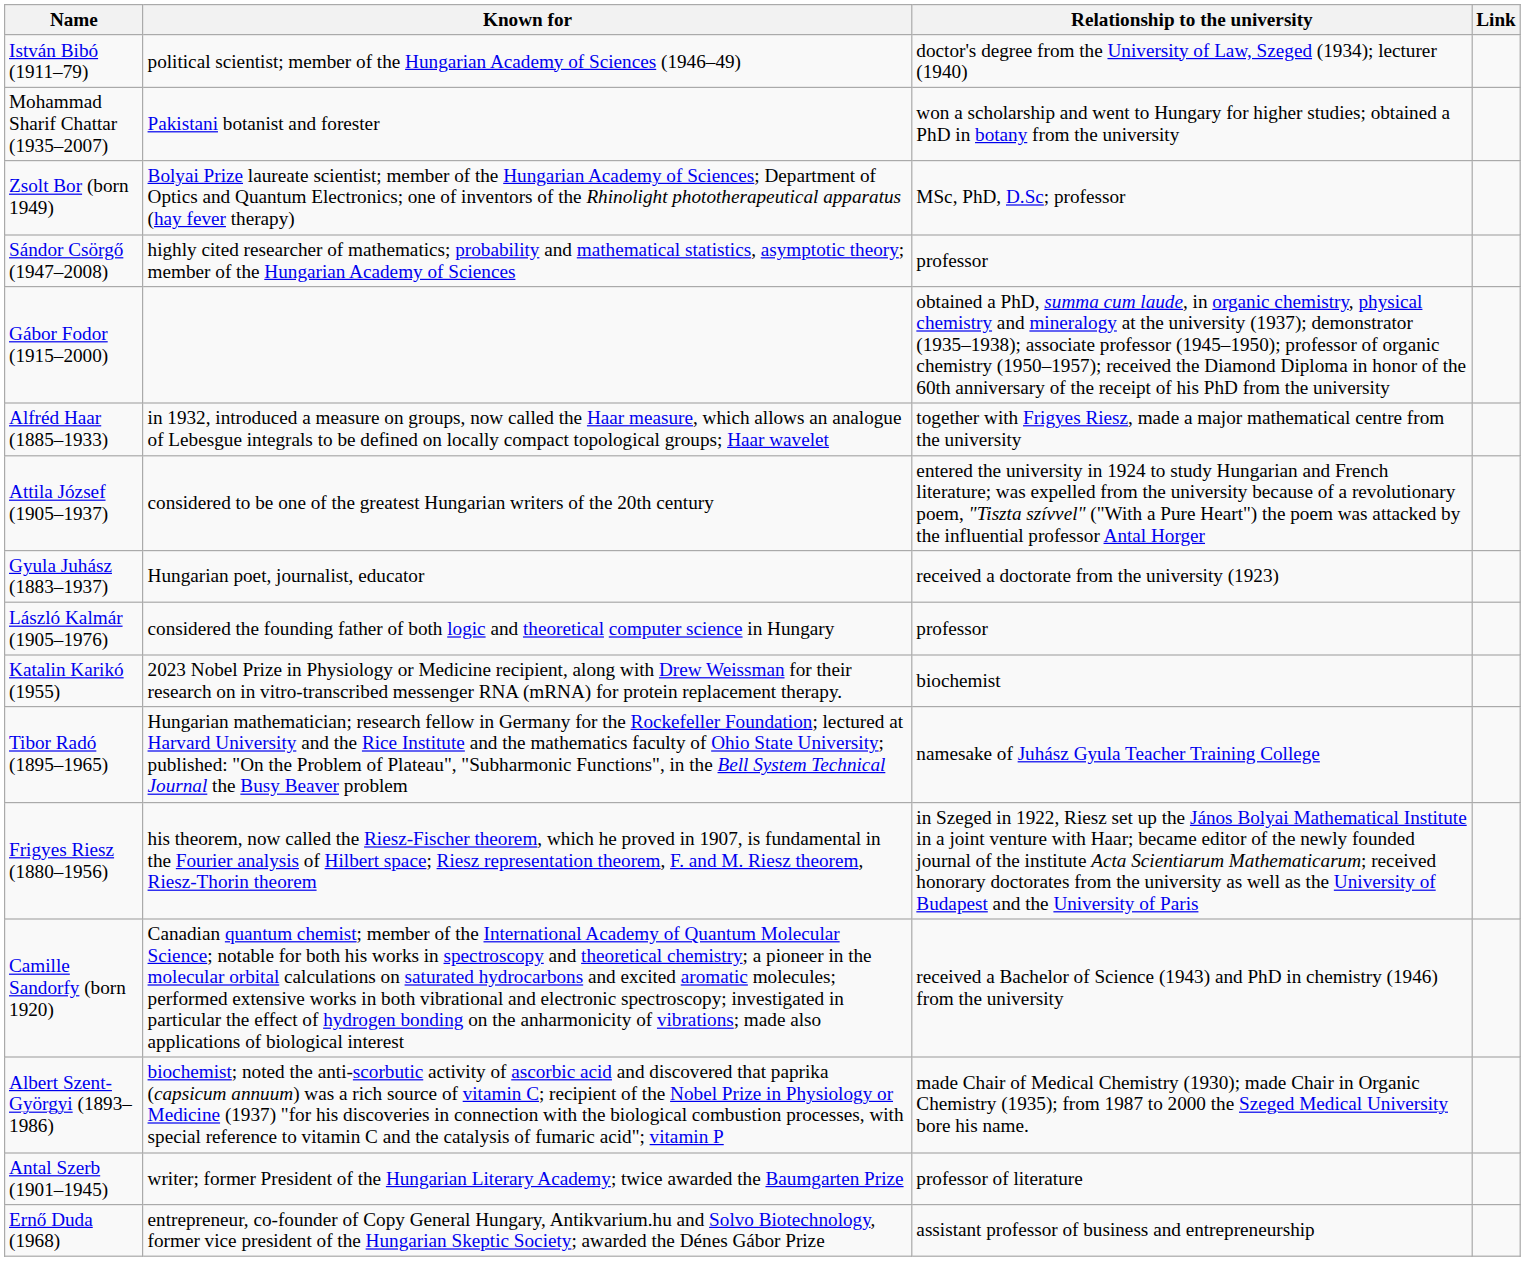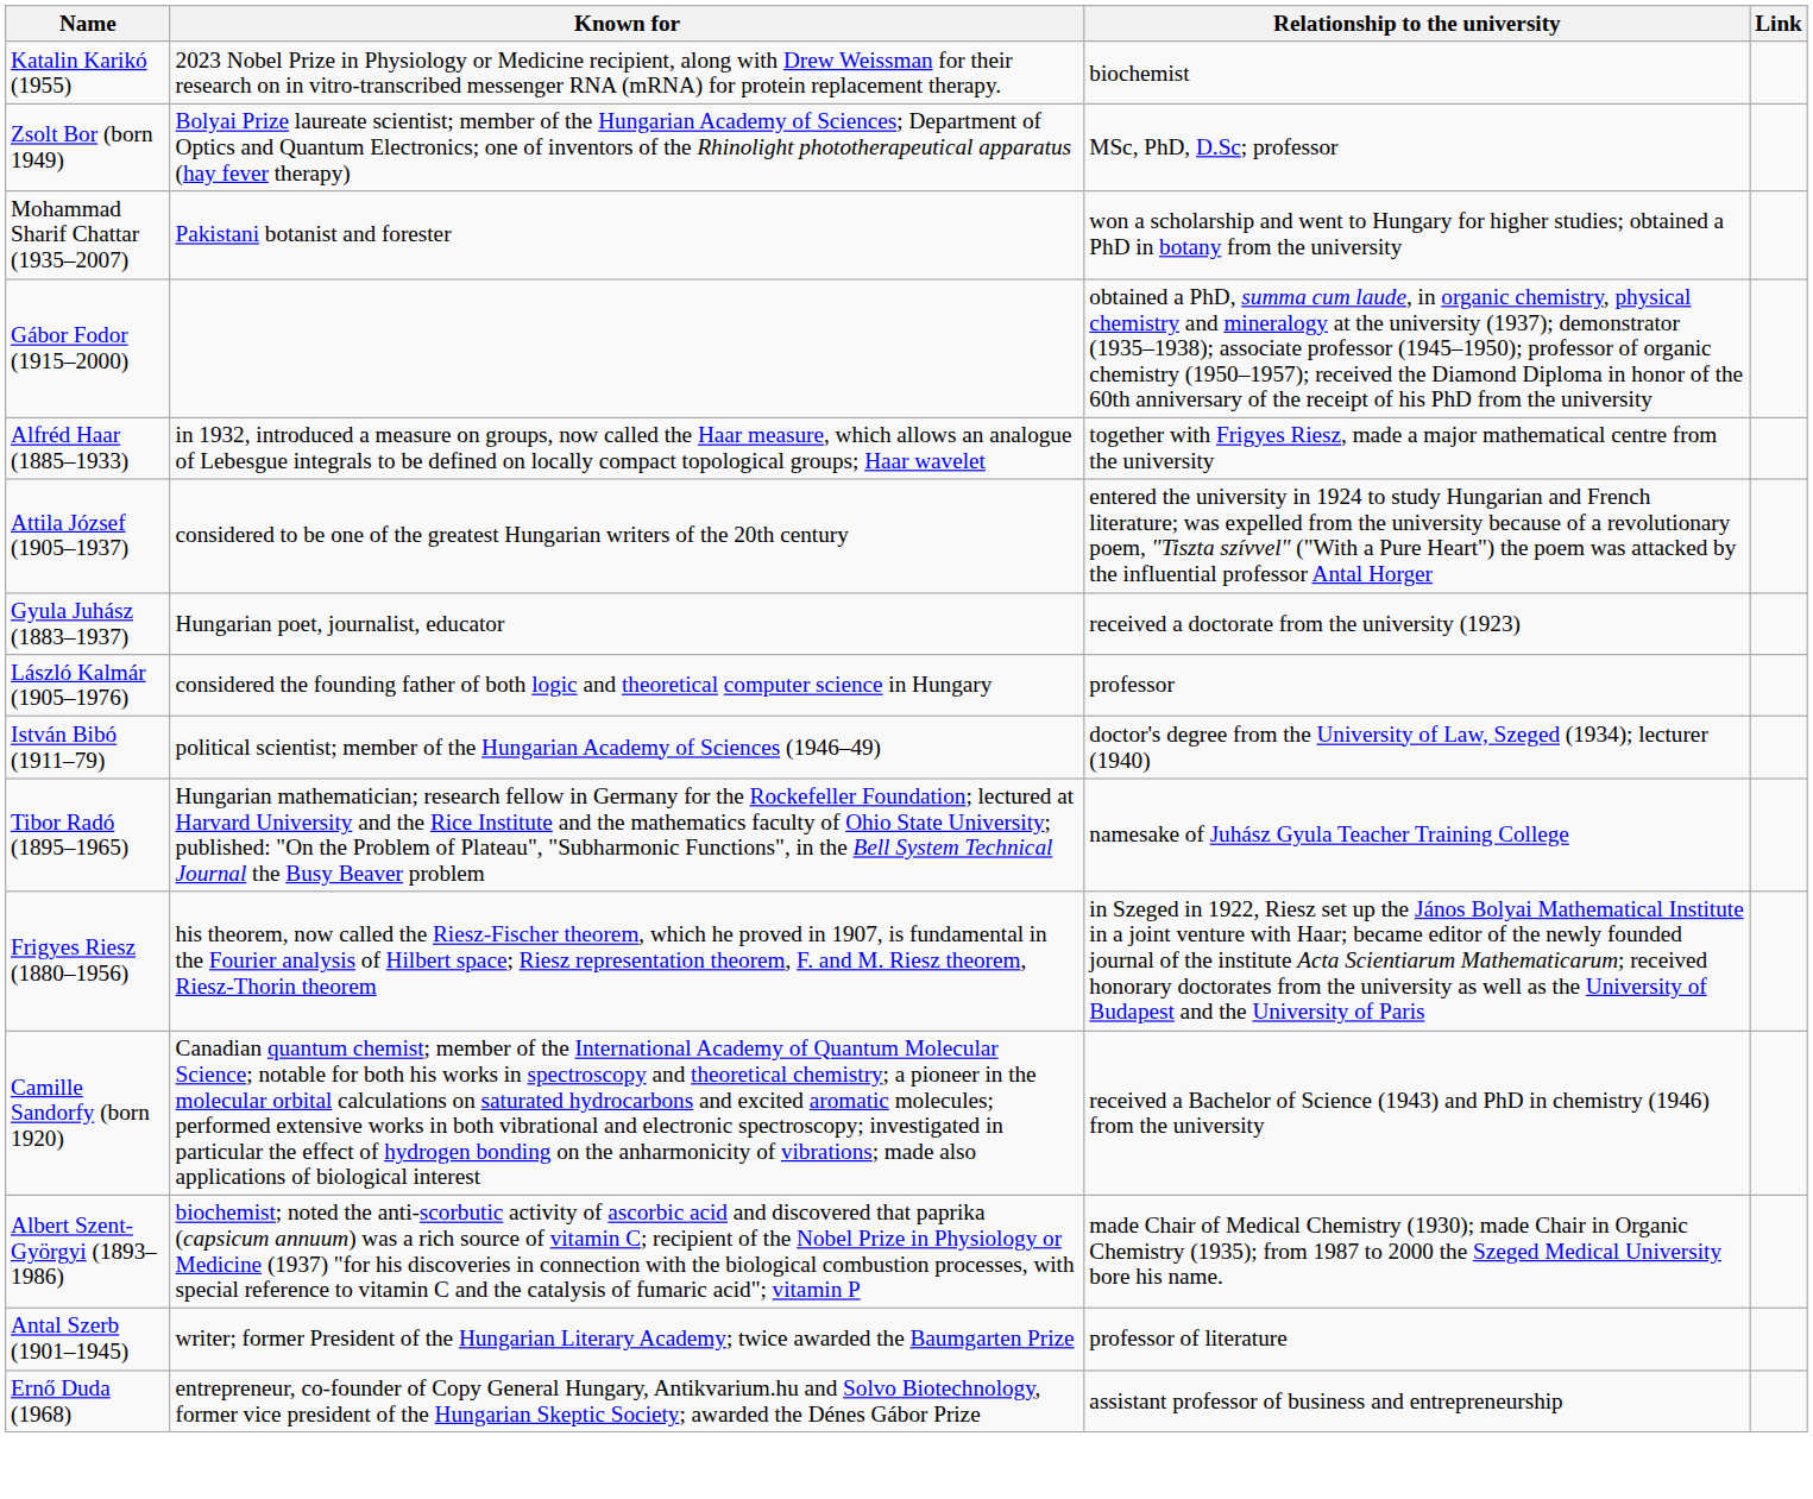 <table class="wikitable" width=100%>
 <tr>
 <th>Name</th>
 <th>Known for</th>
 <th>Relationship to the university</th>
 <th>Link</th>
 </tr>
 <tr>
-<td><a href='#'>István Bibó</a> (1911–79)</td>
-<td>political scientist; member of the <a href='#'>Hungarian Academy of Sciences</a> (1946–49)</td>
-<td>doctor's degree from the <a href='#'>University of Law, Szeged</a> (1934); lecturer (1940)</td>
-<td></td>
-</tr>
-<tr>
-<td>Mohammad Sharif Chattar (1935–2007)</td>
-<td><a href='#'>Pakistani</a> botanist and forester</td>
-<td>won a scholarship and went to Hungary for higher studies; obtained a PhD in <a href='#'>botany</a> from the university</td>
+<td><a href='#'>Katalin Karikó</a> (1955)</td>
+<td>2023 Nobel Prize in Physiology or Medicine recipient, along with <a href='#'>Drew Weissman</a> for their research on in vitro-transcribed messenger RNA (mRNA) for protein replacement therapy.</td>
+<td>biochemist</td>
 <td></td>
 </tr>
 <tr>
 <td><a href='#'>Zsolt Bor</a> (born 1949)</td>
 <td><a href='#'>Bolyai Prize</a> laureate scientist; member of the <a href='#'>Hungarian Academy of Sciences</a>; Department of Optics and Quantum Electronics; one of inventors of the <em>Rhinolight phototherapeutical apparatus</em> (<a href='#'>hay fever</a> therapy)</td>
 <td>MSc, PhD, <a href='#'>D.Sc</a>; professor</td>
 <td></td>
 </tr>
 <tr>
-<td><a href='#'>Sándor Csörgő</a> (1947–2008)</td>
-<td>highly cited researcher of mathematics; <a href='#'>probability</a> and <a href='#'>mathematical statistics</a>, <a href='#'>asymptotic theory</a>; member of the <a href='#'>Hungarian Academy of Sciences</a></td>
-<td>professor</td>
+<td>Mohammad Sharif Chattar (1935–2007)</td>
+<td><a href='#'>Pakistani</a> botanist and forester</td>
+<td>won a scholarship and went to Hungary for higher studies; obtained a PhD in <a href='#'>botany</a> from the university</td>
 <td></td>
 </tr>
 <tr>
 <td><a href='#'>Gábor Fodor</a> (1915–2000)</td>
 <td></td>
 <td>obtained a PhD, <em><a href='#'>summa cum laude</a></em>, in <a href='#'>organic chemistry</a>, <a href='#'>physical chemistry</a> and <a href='#'>mineralogy</a> at the university (1937); demonstrator (1935–1938); associate professor (1945–1950); professor of organic chemistry (1950–1957); received the Diamond Diploma in honor of the 60th anniversary of the receipt of his PhD from the university</td>
 <td></td>
 </tr>
 <tr>
 <td><a href='#'>Alfréd Haar</a> (1885–1933)</td>
 <td>in 1932, introduced a measure on groups, now called the <a href='#'>Haar measure</a>, which allows an analogue of Lebesgue integrals to be defined on locally compact topological groups; <a href='#'>Haar wavelet</a></td>
 <td>together with <a href='#'>Frigyes Riesz</a>, made a major mathematical centre from the university</td>
 <td></td>
 </tr>
 <tr>
 <td><a href='#'>Attila József</a> (1905–1937)</td>
 <td>considered to be one of the greatest Hungarian writers of the 20th century</td>
 <td>entered the university in 1924 to study Hungarian and French literature; was expelled from the university because of a revolutionary poem, <em>"Tiszta szívvel"</em> ("With a Pure Heart") the poem was attacked by the influential professor <a href='#'>Antal Horger</a></td>
 <td></td>
 </tr>
 <tr>
 <td><a href='#'>Gyula Juhász</a> (1883–1937)</td>
 <td>Hungarian poet, journalist, educator</td>
 <td>received a doctorate from the university (1923)</td>
 <td></td>
 </tr>
 <tr>
 <td><a href='#'>László Kalmár</a> (1905–1976)</td>
 <td>considered the founding father of both <a href='#'>logic</a> and <a href='#'>theoretical</a> <a href='#'>computer science</a> in Hungary</td>
 <td>professor</td>
 <td></td>
 </tr>
 <tr>
-<td><a href='#'>Katalin Karikó</a> (1955)</td>
-<td>2023 Nobel Prize in Physiology or Medicine recipient, along with <a href='#'>Drew Weissman</a> for their research on in vitro-transcribed messenger RNA (mRNA) for protein replacement therapy.</td>
-<td>biochemist</td>
+<td><a href='#'>István Bibó</a> (1911–79)</td>
+<td>political scientist; member of the <a href='#'>Hungarian Academy of Sciences</a> (1946–49)</td>
+<td>doctor's degree from the <a href='#'>University of Law, Szeged</a> (1934); lecturer (1940)</td>
 <td></td>
 </tr>
 <tr>
 <td><a href='#'>Tibor Radó</a> (1895–1965)</td>
 <td>Hungarian mathematician; research fellow in Germany for the <a href='#'>Rockefeller Foundation</a>; lectured at <a href='#'>Harvard University</a> and the <a href='#'>Rice Institute</a> and the mathematics faculty of <a href='#'>Ohio State University</a>; published: "On the Problem of Plateau", "Subharmonic Functions", in the <em><a href='#'>Bell System Technical Journal</a></em> the <a href='#'>Busy Beaver</a> problem</td>
 <td>namesake of <a href='#'>Juhász Gyula Teacher Training College</a></td>
 <td></td>
 </tr>
 <tr>
 <td><a href='#'>Frigyes Riesz</a> (1880–1956)<br></td>
 <td>his theorem, now called the <a href='#'>Riesz-Fischer theorem</a>, which he proved in 1907, is fundamental in the <a href='#'>Fourier analysis</a> of <a href='#'>Hilbert space</a>; <a href='#'>Riesz representation theorem</a>, <a href='#'>F. and M. Riesz theorem</a>, <a href='#'>Riesz-Thorin theorem</a></td>
 <td>in Szeged in 1922, Riesz set up the <a href='#'>János Bolyai Mathematical Institute</a> in a joint venture with Haar; became editor of the newly founded journal of the institute <em>Acta Scientiarum Mathematicarum</em>; received honorary doctorates from the university as well as the <a href='#'>University of Budapest</a> and the <a href='#'>University of Paris</a></td>
 <td></td>
 </tr>
 <tr>
 <td><a href='#'>Camille Sandorfy</a> (born 1920)</td>
 <td>Canadian <a href='#'>quantum chemist</a>; member of the <a href='#'>International Academy of Quantum Molecular Science</a>; notable for both his works in <a href='#'>spectroscopy</a> and <a href='#'>theoretical chemistry</a>; a pioneer in the <a href='#'>molecular orbital</a> calculations on <a href='#'>saturated hydrocarbons</a> and excited <a href='#'>aromatic</a> molecules; performed extensive works in both vibrational and electronic spectroscopy; investigated in particular the effect of <a href='#'>hydrogen bonding</a> on the anharmonicity of <a href='#'>vibrations</a>; made also applications of biological interest</td>
 <td>received a Bachelor of Science (1943) and PhD in chemistry (1946) from the university</td>
 <td></td>
 </tr>
 <tr>
 <td><a href='#'>Albert Szent-Györgyi</a> (1893–1986)</td>
 <td><a href='#'>biochemist</a>; noted the anti-<a href='#'>scorbutic</a> activity of <a href='#'>ascorbic acid</a> and discovered that paprika (<em>capsicum annuum</em>) was a rich source of <a href='#'>vitamin C</a>; recipient of the <a href='#'>Nobel Prize in Physiology or Medicine</a> (1937) "for his discoveries in connection with the biological combustion processes, with special reference to vitamin C and the catalysis of fumaric acid"; <a href='#'>vitamin P</a></td>
 <td>made Chair of Medical Chemistry (1930); made Chair in Organic Chemistry (1935); from 1987 to 2000 the <a href='#'>Szeged Medical University</a> bore his name.</td>
 <td></td>
 </tr>
 <tr>
 <td><a href='#'>Antal Szerb</a> (1901–1945)</td>
 <td>writer; former President of the <a href='#'>Hungarian Literary Academy</a>; twice awarded the <a href='#'>Baumgarten Prize</a></td>
 <td>professor of literature</td>
 </tr>
 <tr>
 <td><a href='#'>Ernő Duda</a> (1968)</td>
 <td>entrepreneur, co-founder of Copy General Hungary, Antikvarium.hu and <a href='#'>Solvo Biotechnology</a>, former vice president of the <a href='#'>Hungarian Skeptic Society</a>; awarded the Dénes Gábor Prize</td>
 <td>assistant professor of business and entrepreneurship</td>
 <td></td>
 </tr>
 </table>
